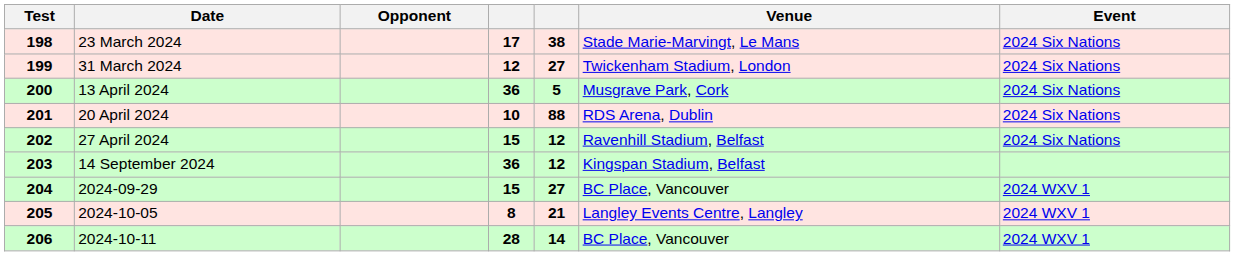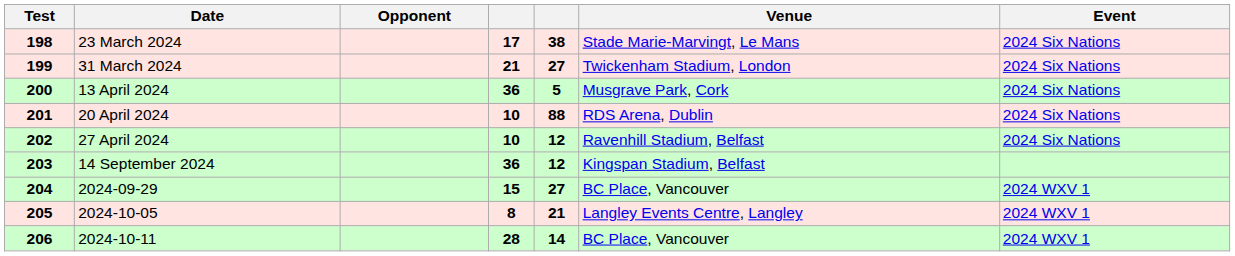 <table class="wikitable sortable" style="width:100%">
 <tr>
 <th>Test</th>
 <th>Date</th>
 <th>Opponent</th>
 <th></th>
 <th></th>
 <th>Venue</th>
 <th>Event</th>
 </tr>
 <tr bgcolor=#FFE4E1>
 <td align="center"><strong>198</strong></td>
 <td>23 March 2024</td>
 <td></td>
 <td align="center"><strong>17</strong></td>
 <td align="center"><strong>38</strong></td>
 <td><a href='#'>Stade Marie-Marvingt</a>, <a href='#'>Le Mans</a></td>
 <td><a href='#'>2024 Six Nations</a></td>
 </tr>
 <tr bgcolor=#FFE4E1>
 <td align="center"><strong>199</strong></td>
 <td>31 March 2024</td>
 <td></td>
-<td align="center"><strong>12</strong></td>
+<td align="center"><strong>21</strong></td>
 <td align="center"><strong>27</strong></td>
 <td><a href='#'>Twickenham Stadium</a>, <a href='#'>London</a></td>
 <td><a href='#'>2024 Six Nations</a></td>
 </tr>
 <tr bgcolor="#ccffcc">
 <td align="center"><strong>200</strong></td>
 <td>13 April 2024</td>
 <td></td>
 <td align="center"><strong>36</strong></td>
 <td align="center"><strong>5</strong></td>
 <td><a href='#'>Musgrave Park</a>, <a href='#'>Cork</a></td>
 <td><a href='#'>2024 Six Nations</a></td>
 </tr>
 <tr bgcolor=#FFE4E1>
 <td align="center"><strong>201</strong></td>
 <td>20 April 2024</td>
 <td></td>
 <td align="center"><strong>10</strong></td>
 <td align="center"><strong>88</strong></td>
 <td><a href='#'>RDS Arena</a>, <a href='#'>Dublin</a></td>
 <td><a href='#'>2024 Six Nations</a></td>
 </tr>
 <tr bgcolor="#ccffcc">
 <td align="center"><strong>202</strong></td>
 <td>27 April 2024</td>
 <td></td>
-<td align="center"><strong>15</strong></td>
+<td align="center"><strong>10</strong></td>
 <td align="center"><strong>12</strong></td>
 <td><a href='#'>Ravenhill Stadium</a>, <a href='#'>Belfast</a></td>
 <td><a href='#'>2024 Six Nations</a></td>
 </tr>
 <tr bgcolor="#ccffcc">
 <td align="center"><strong>203</strong></td>
 <td>14 September 2024</td>
 <td></td>
 <td align="center"><strong>36</strong></td>
 <td align="center"><strong>12</strong></td>
 <td><a href='#'>Kingspan Stadium</a>, <a href='#'>Belfast</a></td>
 <td></td>
 </tr>
 <tr bgcolor="#ccffcc">
 <td align="center"><strong>204</strong></td>
 <td>2024-09-29</td>
 <td></td>
 <td align="center"><strong>15</strong></td>
 <td align="center"><strong>27</strong></td>
 <td><a href='#'>BC Place</a>, Vancouver</td>
 <td><a href='#'>2024 WXV 1</a></td>
 </tr>
 <tr bgcolor="FFE4E1">
 <td align="center"><strong>205</strong></td>
 <td>2024-10-05</td>
 <td></td>
 <td align="center"><strong>8</strong></td>
 <td align="center"><strong>21</strong></td>
 <td><a href='#'>Langley Events Centre</a>, <a href='#'>Langley</a></td>
 <td><a href='#'>2024 WXV 1</a></td>
 </tr>
 <tr bgcolor="#ccffcc">
 <td align="center"><strong>206</strong></td>
 <td>2024-10-11</td>
 <td></td>
 <td align="center"><strong>28</strong></td>
 <td align="center"><strong>14</strong></td>
 <td><a href='#'>BC Place</a>, Vancouver</td>
 <td><a href='#'>2024 WXV 1</a></td>
 </tr>
 </table>
